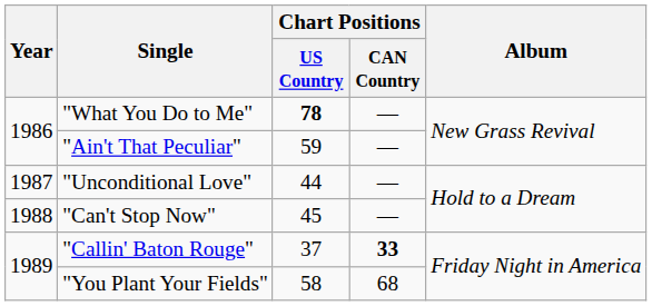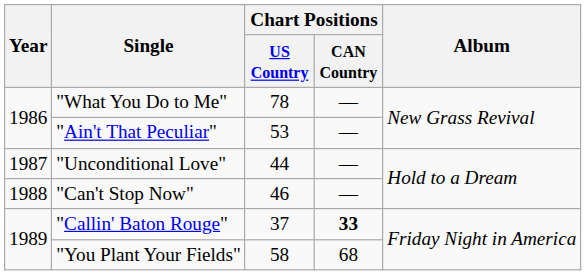 <table class="wikitable">
 <tr>
 <th rowspan="2">Year</th>
 <th rowspan="2">Single</th>
 <th colspan="2">Chart Positions</th>
 <th rowspan="2">Album</th>
 </tr>
 <tr>
 <th width="50"><small><a href='#'>US Country</a></small></th>
 <th width="50"><small>CAN Country</small></th>
 </tr>
 <tr>
 <td rowspan="2">1986</td>
 <td>"What You Do to Me"</td>
-<td align="center"><strong>78</strong></td>
+<td align="center">78</td>
 <td align="center">—</td>
 <td rowspan="2"><em>New Grass Revival</em></td>
 </tr>
 <tr>
 <td>"<a href='#'>Ain't That Peculiar</a>"</td>
-<td align="center">59</td>
+<td align="center">53</td>
 <td align="center">—</td>
 </tr>
 <tr>
 <td>1987</td>
 <td>"Unconditional Love"</td>
 <td align="center">44</td>
 <td align="center">—</td>
 <td rowspan="2"><em>Hold to a Dream</em></td>
 </tr>
 <tr>
 <td>1988</td>
 <td>"Can't Stop Now"</td>
-<td align="center">45</td>
+<td align="center">46</td>
 <td align="center">—</td>
 </tr>
 <tr>
 <td rowspan="2">1989</td>
 <td>"<a href='#'>Callin' Baton Rouge</a>"</td>
 <td align="center">37</td>
 <td align="center"><strong>33</strong></td>
 <td rowspan="2"><em>Friday Night in America</em></td>
 </tr>
 <tr>
 <td>"You Plant Your Fields"</td>
 <td align="center">58</td>
 <td align="center">68</td>
 </tr>
 </table>
